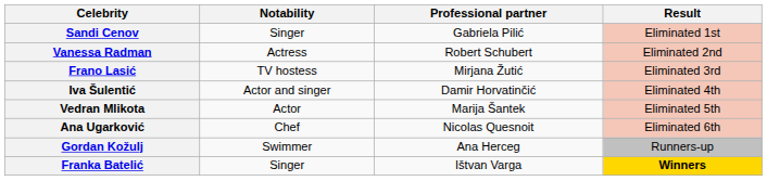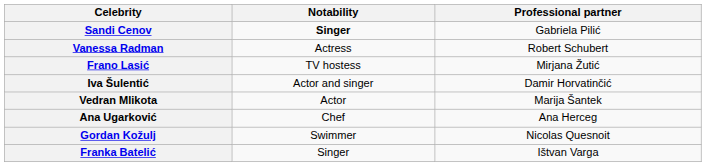 <table class="wikitable sortable" style="text-align:center; width:80%">
 <tr>
 <th scope="col">Celebrity</th>
 <th scope="col" class="unsortable">Notability</th>
 <th scope="col">Professional partner</th>
-<th scope="col">Result</th>
 </tr>
 <tr>
 <th scope="row"><a href='#'>Sandi Cenov</a></th>
-<td>Singer</td>
+<td><strong>Singer</strong></td>
 <td>Gabriela Pilić</td>
-<td bgcolor="f4c7b8">Eliminated 1st</td>
 </tr>
 <tr>
 <th scope="row"><a href='#'>Vanessa Radman</a></th>
 <td>Actress</td>
 <td>Robert Schubert</td>
-<td bgcolor="f4c7b8">Eliminated 2nd</td>
 </tr>
 <tr>
 <th scope="row"><a href='#'>Frano Lasić</a></th>
 <td>TV hostess</td>
 <td>Mirjana Žutić</td>
-<td bgcolor="f4c7b8">Eliminated 3rd</td>
 </tr>
 <tr>
 <th scope="row">Iva Šulentić</th>
 <td>Actor and singer</td>
 <td>Damir Horvatinčić</td>
-<td bgcolor="f4c7b8">Eliminated 4th</td>
 </tr>
 <tr>
 <th scope="row">Vedran Mlikota</th>
 <td>Actor</td>
 <td>Marija Šantek</td>
-<td bgcolor="f4c7b8">Eliminated 5th</td>
 </tr>
 <tr>
 <th scope="row">Ana Ugarković</th>
 <td>Chef</td>
-<td>Nicolas Quesnoit</td>
-<td bgcolor="f4c7b8">Eliminated 6th</td>
+<td>Ana Herceg</td>
 </tr>
 <tr>
 <th scope="row"><a href='#'>Gordan Kožulj</a></th>
 <td>Swimmer</td>
-<td>Ana Herceg</td>
-<td bgcolor="silver">Runners-up</td>
+<td>Nicolas Quesnoit</td>
 </tr>
 <tr>
 <th scope="row"><a href='#'>Franka Batelić</a></th>
 <td>Singer</td>
 <td>Ištvan Varga</td>
-<td bgcolor="gold"><strong>Winners</strong></td>
 </tr>
 </table>
